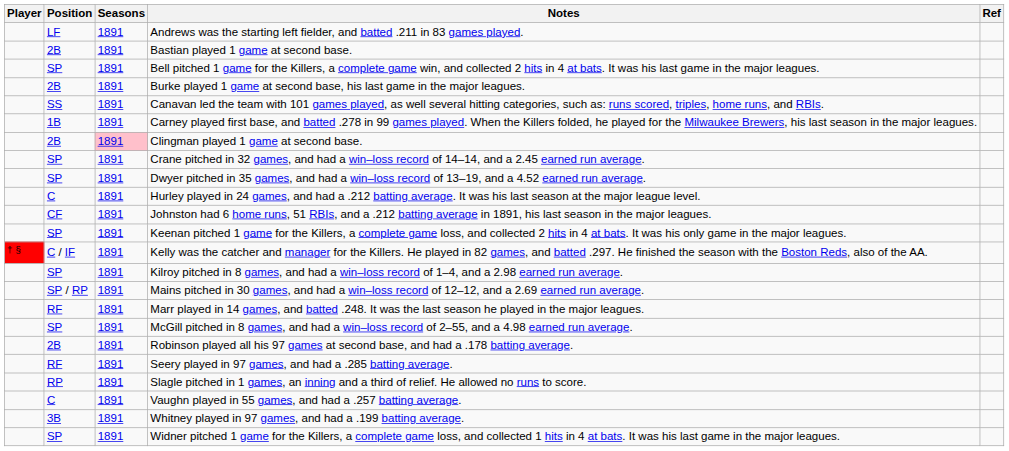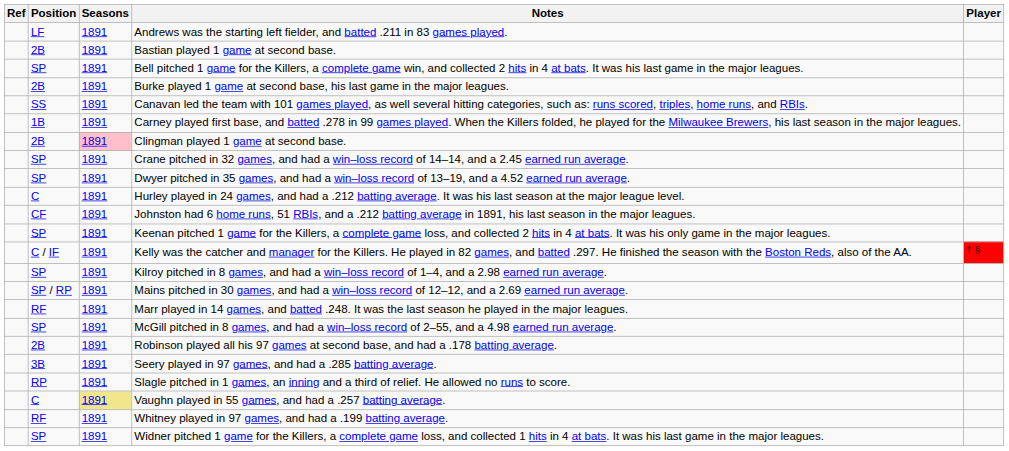 <table class="wikitable sortable" border="1">
 <tr>
-<th>Player</th>
+<th class="unsortable">Ref</th>
 <th>Position</th>
 <th>Seasons</th>
 <th class="unsortable">Notes</th>
-<th class="unsortable">Ref</th>
+<th>Player</th>
 </tr>
 <tr>
-<td></td>
+<td align=center></td>
 <td><a href='#'>LF</a></td>
 <td><a href='#'>1891</a></td>
 <td>Andrews was the starting left fielder, and <a href='#'>batted</a> .211 in 83 <a href='#'>games played</a>.</td>
-<td align=center></td>
+<td></td>
 </tr>
 <tr>
-<td></td>
+<td align=center></td>
 <td><a href='#'>2B</a></td>
 <td><a href='#'>1891</a></td>
 <td>Bastian played 1 <a href='#'>game</a> at second base.</td>
-<td align=center></td>
+<td></td>
 </tr>
 <tr>
-<td></td>
+<td align=center></td>
 <td><a href='#'>SP</a></td>
 <td><a href='#'>1891</a></td>
 <td>Bell pitched 1 <a href='#'>game</a> for the Killers, a <a href='#'>complete game</a> win, and collected 2 <a href='#'>hits</a> in 4 <a href='#'>at bats</a>.  It was his last game in the major leagues.</td>
-<td align=center></td>
+<td></td>
 </tr>
 <tr>
-<td></td>
+<td align=center></td>
 <td><a href='#'>2B</a></td>
 <td><a href='#'>1891</a></td>
 <td>Burke played 1 <a href='#'>game</a> at second base, his last game in the major leagues.</td>
-<td align=center></td>
+<td></td>
 </tr>
 <tr>
-<td></td>
+<td align=center></td>
 <td><a href='#'>SS</a></td>
 <td><a href='#'>1891</a></td>
 <td>Canavan led the team with 101 <a href='#'>games played</a>, as well several hitting categories, such as: <a href='#'>runs scored</a>, <a href='#'>triples</a>, <a href='#'>home runs</a>, and <a href='#'>RBIs</a>.</td>
-<td align=center></td>
+<td></td>
 </tr>
 <tr>
-<td></td>
+<td align=center></td>
 <td><a href='#'>1B</a></td>
 <td><a href='#'>1891</a></td>
 <td>Carney played first base, and <a href='#'>batted</a> .278 in 99 <a href='#'>games played</a>.  When the Killers folded, he played for the <a href='#'>Milwaukee Brewers</a>, his last season in the major leagues.</td>
-<td align=center></td>
+<td></td>
 </tr>
 <tr>
-<td></td>
+<td align=center></td>
 <td><a href='#'>2B</a></td>
 <td style="background: pink;"><a href='#'>1891</a></td>
 <td>Clingman played 1 <a href='#'>game</a> at second base.</td>
-<td align=center></td>
+<td></td>
 </tr>
 <tr>
-<td></td>
+<td align=center></td>
 <td><a href='#'>SP</a></td>
 <td><a href='#'>1891</a></td>
 <td>Crane pitched in 32 <a href='#'>games</a>, and had a <a href='#'>win–loss record</a> of 14–14, and a 2.45 <a href='#'>earned run average</a>.</td>
-<td align=center></td>
+<td></td>
 </tr>
 <tr>
-<td></td>
+<td align=center></td>
 <td><a href='#'>SP</a></td>
 <td><a href='#'>1891</a></td>
 <td>Dwyer pitched in 35 <a href='#'>games</a>, and had a <a href='#'>win–loss record</a> of 13–19, and a 4.52 <a href='#'>earned run average</a>.</td>
-<td align=center></td>
+<td></td>
 </tr>
 <tr>
-<td></td>
+<td align=center></td>
 <td><a href='#'>C</a></td>
 <td><a href='#'>1891</a></td>
 <td>Hurley played in 24 <a href='#'>games</a>, and had a .212 <a href='#'>batting average</a>.  It was his last season at the major league level.</td>
-<td align=center></td>
+<td></td>
 </tr>
 <tr>
-<td></td>
+<td align=center></td>
 <td><a href='#'>CF</a></td>
 <td><a href='#'>1891</a></td>
 <td>Johnston had 6 <a href='#'>home runs</a>, 51 <a href='#'>RBIs</a>, and a .212 <a href='#'>batting average</a> in 1891, his last season in the major leagues.</td>
-<td align=center></td>
+<td></td>
 </tr>
 <tr>
-<td></td>
+<td align=center></td>
 <td><a href='#'>SP</a></td>
 <td><a href='#'>1891</a></td>
 <td>Keenan pitched 1 <a href='#'>game</a> for the Killers, a <a href='#'>complete game</a> loss, and collected 2 <a href='#'>hits</a> in 4 <a href='#'>at bats</a>.  It was his only game in the major leagues.</td>
-<td align=center></td>
+<td></td>
 </tr>
 <tr>
-<td bgcolor=#FF0000><sup>†</sup> <sup>§</sup></td>
+<td align=center></td>
 <td><a href='#'>C</a> / <a href='#'>IF</a></td>
 <td><a href='#'>1891</a></td>
 <td>Kelly was the catcher and <a href='#'>manager</a> for the Killers.  He played in 82 <a href='#'>games</a>, and <a href='#'>batted</a> .297.  He finished the season with the <a href='#'>Boston Reds</a>, also of the AA.</td>
-<td align=center></td>
+<td bgcolor=#FF0000><sup>†</sup> <sup>§</sup></td>
 </tr>
 <tr>
-<td></td>
+<td align=center></td>
 <td><a href='#'>SP</a></td>
 <td><a href='#'>1891</a></td>
 <td>Kilroy pitched in 8 <a href='#'>games</a>, and had a <a href='#'>win–loss record</a> of 1–4, and a 2.98 <a href='#'>earned run average</a>.</td>
-<td align=center></td>
+<td></td>
 </tr>
 <tr>
-<td></td>
+<td align=center></td>
 <td><a href='#'>SP</a> / <a href='#'>RP</a></td>
 <td><a href='#'>1891</a></td>
 <td>Mains pitched in 30 <a href='#'>games</a>, and had a <a href='#'>win–loss record</a> of 12–12, and a 2.69 <a href='#'>earned run average</a>.</td>
-<td align=center></td>
+<td></td>
 </tr>
 <tr>
-<td></td>
+<td align=center></td>
 <td><a href='#'>RF</a></td>
 <td><a href='#'>1891</a></td>
 <td>Marr played in 14 <a href='#'>games</a>, and <a href='#'>batted</a> .248. It was the last season he played in the major leagues.</td>
-<td align=center></td>
+<td></td>
 </tr>
 <tr>
-<td></td>
+<td align=center></td>
 <td><a href='#'>SP</a></td>
 <td><a href='#'>1891</a></td>
 <td>McGill pitched in 8 <a href='#'>games</a>, and had a <a href='#'>win–loss record</a> of 2–55, and a 4.98 <a href='#'>earned run average</a>.</td>
-<td align=center></td>
+<td></td>
 </tr>
 <tr>
-<td></td>
+<td align=center></td>
 <td><a href='#'>2B</a></td>
 <td><a href='#'>1891</a></td>
 <td>Robinson played all his 97 <a href='#'>games</a> at second base, and had a .178 <a href='#'>batting average</a>.</td>
-<td align=center></td>
+<td></td>
 </tr>
 <tr>
-<td></td>
-<td><a href='#'>RF</a></td>
+<td align=center></td>
+<td><a href='#'>3B</a></td>
 <td><a href='#'>1891</a></td>
 <td>Seery played in 97 <a href='#'>games</a>, and had a .285 <a href='#'>batting average</a>.</td>
-<td align=center></td>
+<td></td>
 </tr>
 <tr>
-<td></td>
+<td align=center></td>
 <td><a href='#'>RP</a></td>
 <td><a href='#'>1891</a></td>
 <td>Slagle pitched in 1 <a href='#'>games</a>, an <a href='#'>inning</a> and a third of relief.  He allowed no <a href='#'>runs</a> to score.</td>
-<td align=center></td>
+<td></td>
 </tr>
 <tr>
+<td align=center></td>
+<td><a href='#'>C</a></td>
+<td style="background: khaki;"><a href='#'>1891</a></td>
+<td>Vaughn played in 55 <a href='#'>games</a>, and had a .257 <a href='#'>batting average</a>.</td>
 <td></td>
-<td><a href='#'>C</a></td>
-<td><a href='#'>1891</a></td>
-<td>Vaughn played in 55 <a href='#'>games</a>, and had a .257 <a href='#'>batting average</a>.</td>
-<td align=center></td>
 </tr>
 <tr>
-<td></td>
-<td><a href='#'>3B</a></td>
+<td align=center></td>
+<td><a href='#'>RF</a></td>
 <td><a href='#'>1891</a></td>
 <td>Whitney played in 97 <a href='#'>games</a>, and had a .199 <a href='#'>batting average</a>.</td>
-<td align=center></td>
+<td></td>
 </tr>
 <tr>
-<td></td>
+<td align=center></td>
 <td><a href='#'>SP</a></td>
 <td><a href='#'>1891</a></td>
 <td>Widner pitched 1 <a href='#'>game</a> for the Killers, a <a href='#'>complete game</a> loss, and collected 1 <a href='#'>hits</a> in 4 <a href='#'>at bats</a>.  It was his last game in the major leagues.</td>
-<td align=center></td>
+<td></td>
 </tr>
 </table>
